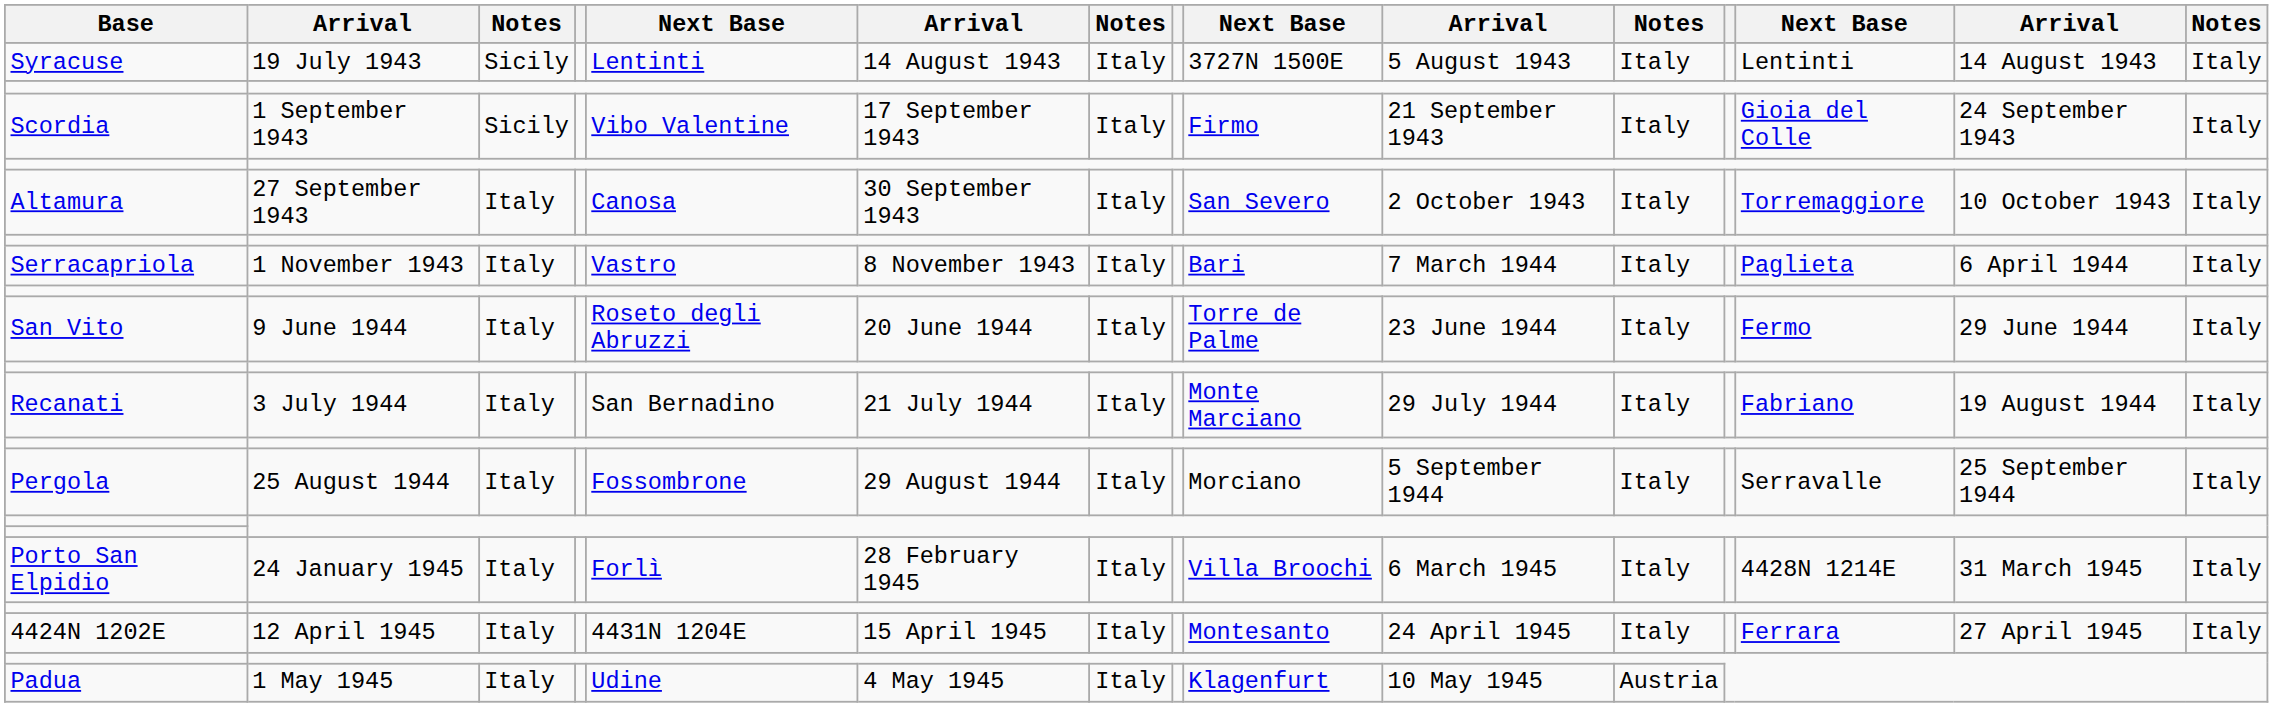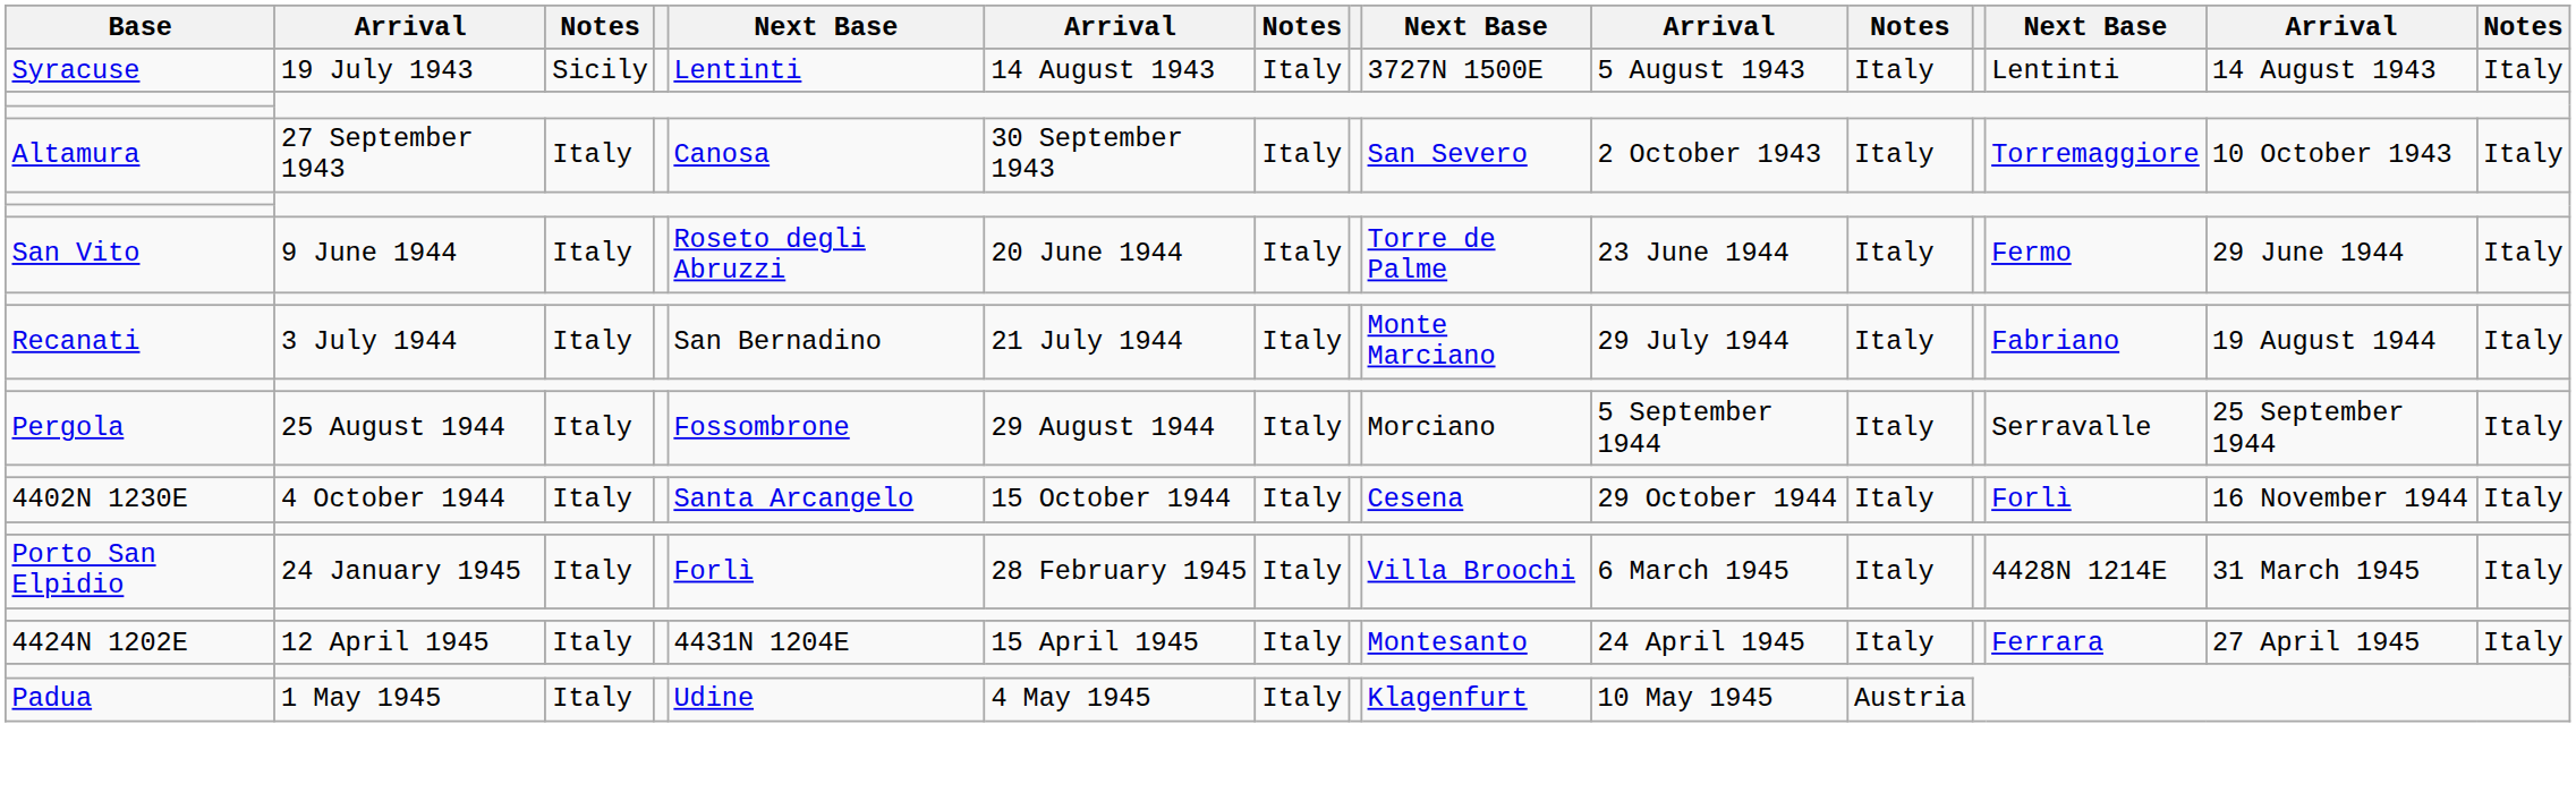 <table class="wikitable">
 <tr>
 <th>Base</th>
 <th>Arrival</th>
 <th>Notes</th>
 <th></th>
 <th>Next Base</th>
 <th>Arrival</th>
 <th>Notes</th>
 <th></th>
 <th>Next Base</th>
 <th>Arrival</th>
 <th>Notes</th>
 <th></th>
 <th>Next Base</th>
 <th>Arrival</th>
 <th>Notes</th>
 </tr>
 <tr>
 <td><a href='#'>Syracuse</a></td>
 <td>19 July 1943</td>
 <td>Sicily</td>
 <td></td>
 <td><a href='#'>Lentinti</a></td>
 <td>14 August 1943</td>
 <td>Italy</td>
 <td></td>
 <td>3727N 1500E</td>
 <td>5 August 1943</td>
 <td>Italy</td>
 <td></td>
 <td>Lentinti</td>
 <td>14 August 1943</td>
 <td>Italy</td>
 </tr>
 <tr>
 <td></td>
 </tr>
 <tr>
-<td><a href='#'>Scordia</a></td>
-<td>1 September 1943</td>
-<td>Sicily</td>
-<td></td>
-<td><a href='#'>Vibo Valentine</a></td>
-<td>17 September 1943</td>
-<td>Italy</td>
-<td></td>
-<td><a href='#'>Firmo</a></td>
-<td>21 September 1943</td>
-<td>Italy</td>
-<td></td>
-<td><a href='#'>Gioia del Colle</a></td>
-<td>24 September 1943</td>
-<td>Italy</td>
-</tr>
-<tr>
 <td></td>
 </tr>
 <tr>
 <td><a href='#'>Altamura</a></td>
 <td>27 September 1943</td>
 <td>Italy</td>
 <td></td>
 <td><a href='#'>Canosa</a></td>
 <td>30 September 1943</td>
 <td>Italy</td>
 <td></td>
 <td><a href='#'>San Severo</a></td>
 <td>2 October 1943</td>
 <td>Italy</td>
 <td></td>
 <td><a href='#'>Torremaggiore</a></td>
 <td>10 October 1943</td>
 <td>Italy</td>
 </tr>
 <tr>
 <td></td>
-</tr>
-<tr>
-<td><a href='#'>Serracapriola</a></td>
-<td>1 November 1943</td>
-<td>Italy</td>
-<td></td>
-<td><a href='#'>Vastro</a></td>
-<td>8 November 1943</td>
-<td>Italy</td>
-<td></td>
-<td><a href='#'>Bari</a></td>
-<td>7 March 1944</td>
-<td>Italy</td>
-<td></td>
-<td><a href='#'>Paglieta</a></td>
-<td>6 April 1944</td>
-<td>Italy</td>
 </tr>
 <tr>
 <td></td>
 </tr>
 <tr>
 <td><a href='#'>San Vito</a></td>
 <td>9 June 1944</td>
 <td>Italy</td>
 <td></td>
 <td><a href='#'>Roseto degli Abruzzi</a></td>
 <td>20 June 1944</td>
 <td>Italy</td>
 <td></td>
 <td><a href='#'>Torre de Palme</a></td>
 <td>23 June 1944</td>
 <td>Italy</td>
 <td></td>
 <td><a href='#'>Fermo</a></td>
 <td>29 June 1944</td>
 <td>Italy</td>
 </tr>
 <tr>
 <td></td>
 </tr>
 <tr>
 <td><a href='#'>Recanati</a></td>
 <td>3 July 1944</td>
 <td>Italy</td>
 <td></td>
 <td>San Bernadino</td>
 <td>21 July 1944</td>
 <td>Italy</td>
 <td></td>
 <td><a href='#'>Monte Marciano</a></td>
 <td>29 July 1944</td>
 <td>Italy</td>
 <td></td>
 <td><a href='#'>Fabriano</a></td>
 <td>19 August 1944</td>
 <td>Italy</td>
 </tr>
 <tr>
 <td></td>
 </tr>
 <tr>
 <td><a href='#'>Pergola</a></td>
 <td>25 August 1944</td>
 <td>Italy</td>
 <td></td>
 <td><a href='#'>Fossombrone</a></td>
 <td>29 August 1944</td>
 <td>Italy</td>
 <td></td>
 <td>Morciano</td>
 <td>5 September 1944</td>
 <td>Italy</td>
 <td></td>
 <td>Serravalle</td>
 <td>25 September 1944</td>
 <td>Italy</td>
 </tr>
 <tr>
 <td></td>
 </tr>
 <tr>
+<td>4402N 1230E</td>
+<td>4 October 1944</td>
+<td>Italy</td>
+<td></td>
+<td><a href='#'>Santa Arcangelo</a></td>
+<td>15 October 1944</td>
+<td>Italy</td>
+<td></td>
+<td><a href='#'>Cesena</a></td>
+<td>29 October 1944</td>
+<td>Italy</td>
+<td></td>
+<td><a href='#'>Forlì</a></td>
+<td>16 November 1944</td>
+<td>Italy</td>
+</tr>
+<tr>
 <td></td>
 </tr>
 <tr>
 <td><a href='#'>Porto San Elpidio</a></td>
 <td>24 January 1945</td>
 <td>Italy</td>
 <td></td>
 <td><a href='#'>Forlì</a></td>
 <td>28 February 1945</td>
 <td>Italy</td>
 <td></td>
 <td><a href='#'>Villa Broochi</a></td>
 <td>6 March 1945</td>
 <td>Italy</td>
 <td></td>
 <td>4428N 1214E</td>
 <td>31 March 1945</td>
 <td>Italy</td>
 </tr>
 <tr>
 <td></td>
 </tr>
 <tr>
 <td>4424N 1202E</td>
 <td>12 April 1945</td>
 <td>Italy</td>
 <td></td>
 <td>4431N 1204E</td>
 <td>15 April 1945</td>
 <td>Italy</td>
 <td></td>
 <td><a href='#'>Montesanto</a></td>
 <td>24 April 1945</td>
 <td>Italy</td>
 <td></td>
 <td><a href='#'>Ferrara</a></td>
 <td>27 April 1945</td>
 <td>Italy</td>
 </tr>
 <tr>
 <td></td>
 </tr>
 <tr>
 <td><a href='#'>Padua</a></td>
 <td>1 May 1945</td>
 <td>Italy</td>
 <td></td>
 <td><a href='#'>Udine</a></td>
 <td>4 May 1945</td>
 <td>Italy</td>
 <td></td>
 <td><a href='#'>Klagenfurt</a></td>
 <td>10 May 1945</td>
 <td>Austria</td>
 </tr>
 </table>
